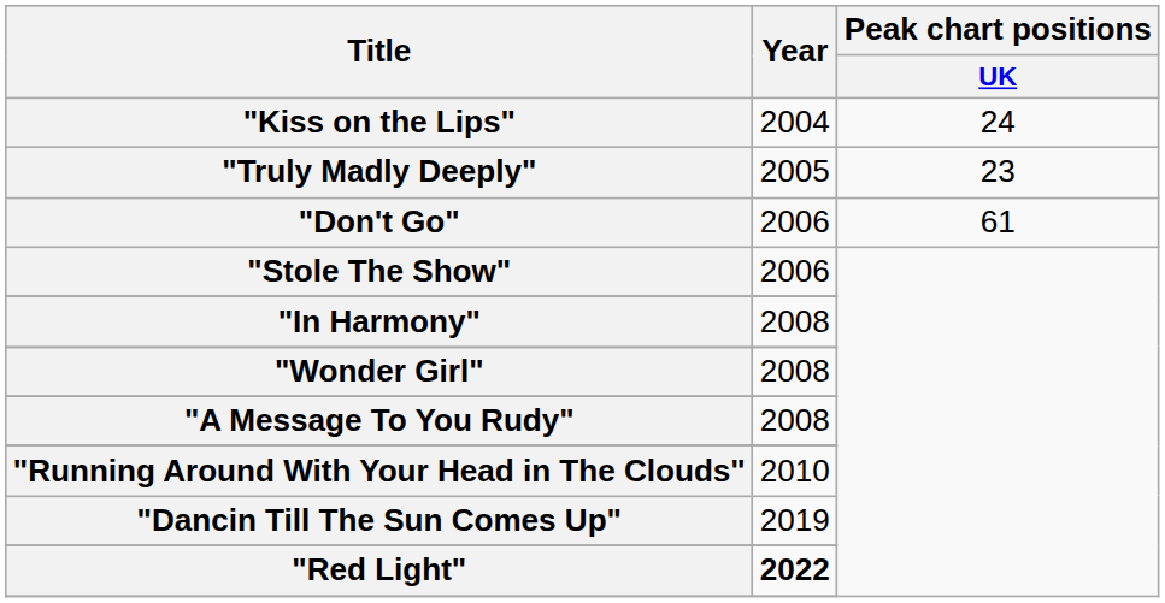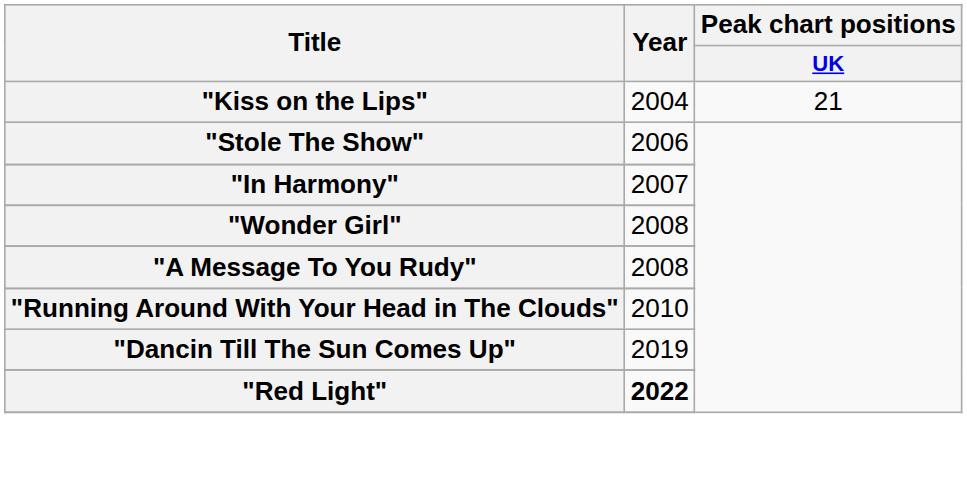 <table class="wikitable plainrowheaders" style="text-align:center">
 <tr>
 <th scope="col" rowspan="2">Title</th>
 <th scope="col" rowspan="2">Year</th>
 <th scope="col">Peak chart positions</th>
 </tr>
 <tr>
 <th scope="col" style="font-size:85%"><a href='#'>UK</a><br></th>
 </tr>
 <tr>
 <th scope="row">"Kiss on the Lips"</th>
 <td>2004</td>
-<td>24</td>
-</tr>
-<tr>
-<th scope="row">"Truly Madly Deeply"</th>
-<td>2005</td>
-<td>23</td>
-</tr>
-<tr>
-<th scope="row">"Don't Go"</th>
-<td>2006</td>
-<td>61</td>
+<td>21</td>
 </tr>
 <tr>
 <th scope="row">"Stole The Show"</th>
 <td>2006</td>
 </tr>
 <tr>
 </tr>
 <tr>
 <th scope="row">"In Harmony"</th>
-<td>2008</td>
+<td>2007</td>
 </tr>
 <tr>
 </tr>
 <tr>
 <th scope="row">"Wonder Girl"</th>
 <td>2008</td>
 </tr>
 <tr>
 </tr>
 <tr>
 <th scope="row">"A Message To You Rudy"</th>
 <td>2008</td>
 </tr>
 <tr>
 </tr>
 <tr>
 <th scope="row">"Running Around With Your Head in The Clouds"</th>
 <td>2010</td>
 </tr>
 <tr>
 <th scope="row">"Dancin Till The Sun Comes Up"</th>
 <td>2019</td>
 </tr>
 <tr>
 </tr>
 <tr>
 <th scope="row">"Red Light"</th>
 <td><strong>2022</strong></td>
 </tr>
 <tr>
 </tr>
 <tr>
 </tr>
 </table>
